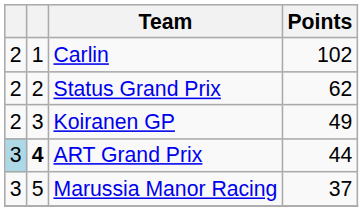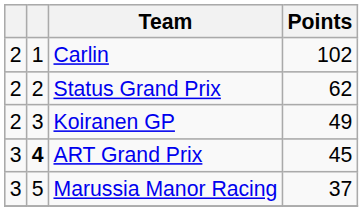 <table class="wikitable" style="font-size: 85%;">
 <tr>
 <th></th>
 <th></th>
 <th>Team</th>
 <th>Points</th>
 </tr>
 <tr>
 <td align="left"> 2</td>
 <td align="center">1</td>
 <td> <a href='#'>Carlin</a></td>
 <td align="right">102</td>
 </tr>
 <tr>
 <td align="left"> 2</td>
 <td align="center">2</td>
 <td> <a href='#'>Status Grand Prix</a></td>
 <td align="right">62</td>
 </tr>
 <tr>
 <td align="left"> 2</td>
 <td align="center">3</td>
 <td> <a href='#'>Koiranen GP</a></td>
 <td align="right">49</td>
 </tr>
 <tr>
-<td align="left" style="background: lightblue;"> 3</td>
+<td align="left"> 3</td>
 <td align="center"><strong>4</strong></td>
 <td> <a href='#'>ART Grand Prix</a></td>
-<td align="right">44</td>
+<td align="right">45</td>
 </tr>
 <tr>
 <td align="left"> 3</td>
 <td align="center">5</td>
 <td> <a href='#'>Marussia Manor Racing</a></td>
 <td align="right">37</td>
 </tr>
 <tr>
 </tr>
 </table>
